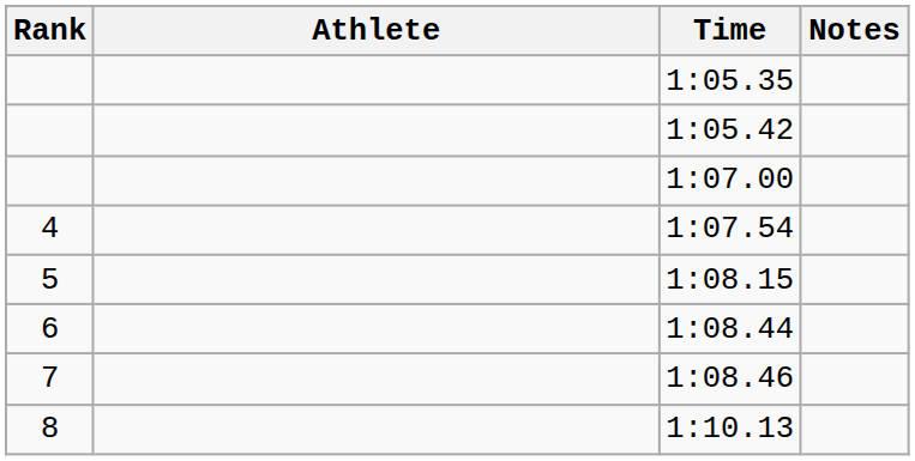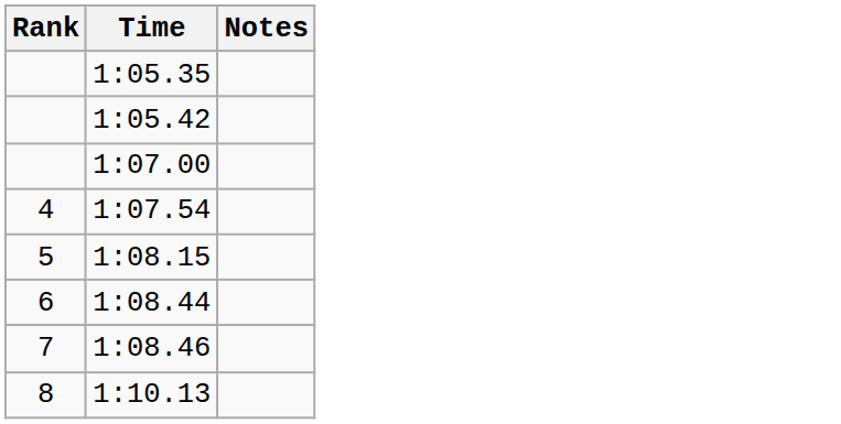 <table class="wikitable" style="text-align:center">
 <tr>
 <th>Rank</th>
-<th Style="width:18em">Athlete</th>
 <th>Time</th>
 <th>Notes</th>
 </tr>
 <tr>
 <td></td>
-<td style="text-align:left"></td>
 <td>1:05.35</td>
 <td></td>
 </tr>
 <tr>
 <td></td>
-<td style="text-align:left"></td>
 <td>1:05.42</td>
 <td></td>
 </tr>
 <tr>
 <td></td>
-<td style="text-align:left"></td>
 <td>1:07.00</td>
 <td></td>
 </tr>
 <tr>
 <td>4</td>
-<td style="text-align:left"></td>
 <td>1:07.54</td>
 <td></td>
 </tr>
 <tr>
 <td>5</td>
-<td style="text-align:left"></td>
 <td>1:08.15</td>
 <td></td>
 </tr>
 <tr>
 <td>6</td>
-<td style="text-align:left"></td>
 <td>1:08.44</td>
 <td></td>
 </tr>
 <tr>
 <td>7</td>
-<td style="text-align:left"></td>
 <td>1:08.46</td>
 <td></td>
 </tr>
 <tr>
 <td>8</td>
-<td style="text-align:left"></td>
 <td>1:10.13</td>
 <td></td>
 </tr>
 </table>
